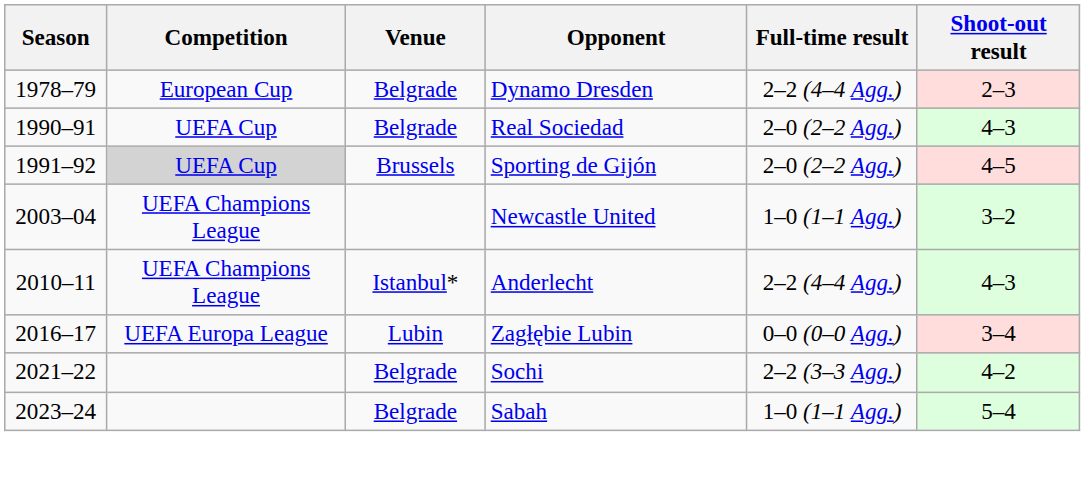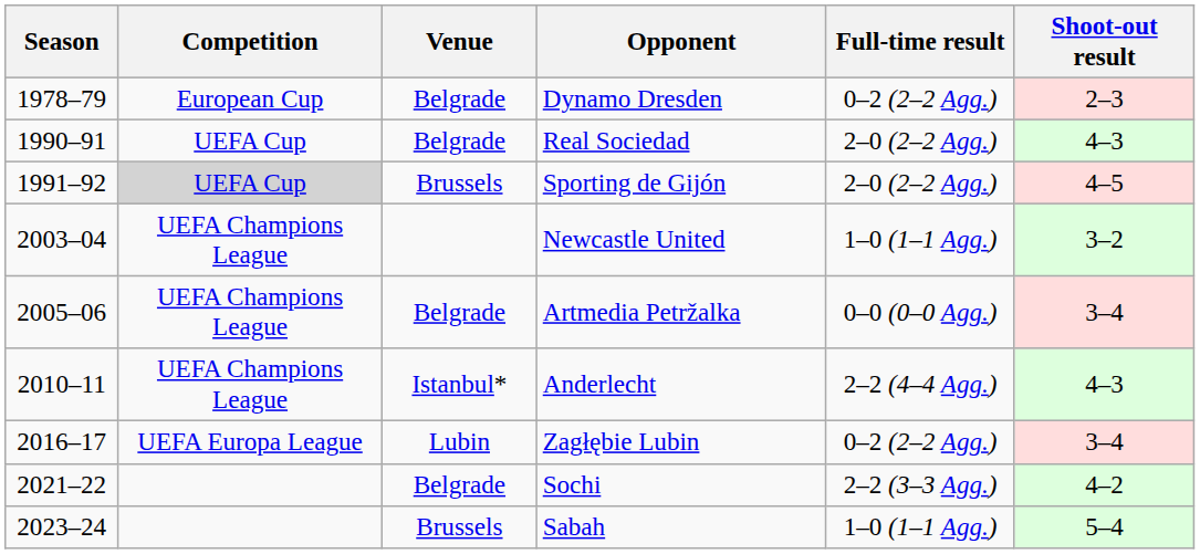 <table class="wikitable" style="font-size:95%; text-align: center;">
 <tr>
 <th width="60">Season</th>
 <th width="150">Competition</th>
 <th width="85">Venue</th>
 <th width="165">Opponent</th>
 <th width="105">Full-time result</th>
 <th width="100"><a href='#'>Shoot-out</a> result</th>
 </tr>
 <tr>
 <td>1978–79</td>
 <td><a href='#'>European Cup</a></td>
 <td><a href='#'>Belgrade</a></td>
 <td align="left"> <a href='#'>Dynamo Dresden</a></td>
-<td>2–2 <em>(4–4 <a href='#'>Agg.</a>)</em></td>
+<td>0–2 <em>(2–2 <a href='#'>Agg.</a>)</em></td>
 <td bgcolor="#ffdddd">2–3</td>
 </tr>
 <tr>
 <td>1990–91</td>
 <td><a href='#'>UEFA Cup</a></td>
 <td><a href='#'>Belgrade</a></td>
 <td align="left"> <a href='#'>Real Sociedad</a></td>
 <td>2–0 <em>(2–2 <a href='#'>Agg.</a>)</em></td>
 <td bgcolor="#ddffdd">4–3</td>
 </tr>
 <tr>
 <td>1991–92</td>
 <td style="background: lightgrey;"><a href='#'>UEFA Cup</a></td>
 <td><a href='#'>Brussels</a></td>
 <td align="left"> <a href='#'>Sporting de Gijón</a></td>
 <td>2–0 <em>(2–2 <a href='#'>Agg.</a>)</em></td>
 <td bgcolor="#ffdddd">4–5</td>
 </tr>
 <tr>
 <td>2003–04</td>
 <td><a href='#'>UEFA Champions League</a></td>
 <td></td>
 <td align="left"> <a href='#'>Newcastle United</a></td>
 <td>1–0 <em>(1–1 <a href='#'>Agg.</a>)</em></td>
 <td bgcolor="#ddffdd">3–2</td>
 </tr>
 <tr>
+<td>2005–06</td>
+<td><a href='#'>UEFA Champions League</a></td>
+<td><a href='#'>Belgrade</a></td>
+<td align="left"> <a href='#'>Artmedia Petržalka</a></td>
+<td>0–0 <em>(0–0 <a href='#'>Agg.</a>)</em></td>
+<td bgcolor="#ffdddd">3–4</td>
+</tr>
+<tr>
 <td>2010–11</td>
 <td><a href='#'>UEFA Champions League</a></td>
 <td><a href='#'>Istanbul</a>*</td>
 <td align="left"> <a href='#'>Anderlecht</a></td>
 <td>2–2 <em>(4–4 <a href='#'>Agg.</a>)</em></td>
 <td bgcolor="#ddffdd">4–3</td>
 </tr>
 <tr>
 <td>2016–17</td>
 <td><a href='#'>UEFA Europa League</a></td>
 <td><a href='#'>Lubin</a></td>
 <td align="left"> <a href='#'>Zagłębie Lubin</a></td>
-<td>0–0 <em>(0–0 <a href='#'>Agg.</a>)</em></td>
+<td>0–2 <em>(2–2 <a href='#'>Agg.</a>)</em></td>
 <td bgcolor="#ffdddd">3–4</td>
 </tr>
 <tr>
 <td>2021–22</td>
 <td></td>
 <td><a href='#'>Belgrade</a></td>
 <td align="left"> <a href='#'>Sochi</a></td>
 <td>2–2 <em>(3–3 <a href='#'>Agg.</a>)</em></td>
 <td bgcolor="#ddffdd">4–2</td>
 </tr>
 <tr>
 <td>2023–24</td>
 <td></td>
-<td><a href='#'>Belgrade</a></td>
+<td><a href='#'>Brussels</a></td>
 <td align="left"> <a href='#'>Sabah</a></td>
 <td>1–0 <em>(1–1 <a href='#'>Agg.</a>)</em></td>
 <td bgcolor="#ddffdd">5–4</td>
 </tr>
 </table>
